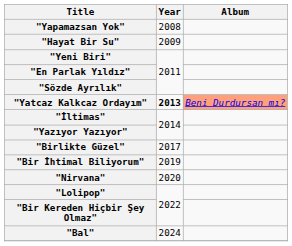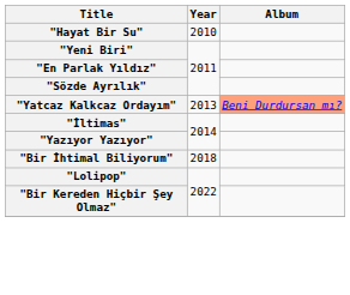 <table class="wikitable plainrowheaders" style="text-align: center;" border="1">
 <tr>
 <th scope="col" style="width:16em;">Title</th>
 <th scope="col" style="width:1em;">Year</th>
 <th scope="col">Album</th>
 </tr>
 <tr>
-<th scope="row">"Yapamazsan Yok"</th>
-<td>2008</td>
-<td></td>
-</tr>
-<tr>
 <th scope="row">"Hayat Bir Su"</th>
-<td>2009</td>
+<td>2010</td>
 <td></td>
 </tr>
 <tr>
 <th scope="row">"Yeni Biri"</th>
 <td rowspan="3">2011</td>
 <td></td>
 </tr>
 <tr>
 <th scope="row">"En Parlak Yıldız"</th>
 <td></td>
 </tr>
 <tr>
 <th scope="row">"Sözde Ayrılık"</th>
 <td></td>
 </tr>
 <tr>
 <th scope="row">"Yatcaz Kalkcaz Ordayım"</th>
-<td><strong>2013</strong></td>
+<td>2013</td>
 <td style="background: lightsalmon;"><em><a href='#'>Beni Durdursan mı?</a></em></td>
 </tr>
 <tr>
 <th scope="row">"İltimas" <br></th>
 <td rowspan="2">2014</td>
 <td></td>
 </tr>
 <tr>
 <th scope="row">"Yazıyor Yazıyor"</th>
 <td></td>
 </tr>
 <tr>
-<th scope="row">"Birlikte Güzel" <br></th>
-<td>2017</td>
-<td></td>
-</tr>
-<tr>
 <th scope="row">"Bir İhtimal Biliyorum"</th>
-<td>2019</td>
-<td></td>
-</tr>
-<tr>
-<th scope="row">"Nirvana" <br></th>
-<td>2020</td>
+<td>2018</td>
 <td></td>
 </tr>
 <tr>
 <th scope="row">"Lolipop"</th>
 <td rowspan="2">2022</td>
 <td></td>
 </tr>
 <tr>
 <th scope="row">"Bir Kereden Hiçbir Şey Olmaz" <br></th>
 <td></td>
 </tr>
 <tr>
-<th scope="row">"Bal"</th>
-<td rowspan="1">2024</td>
-<td></td>
-</tr>
-<tr>
 </tr>
 </table>
